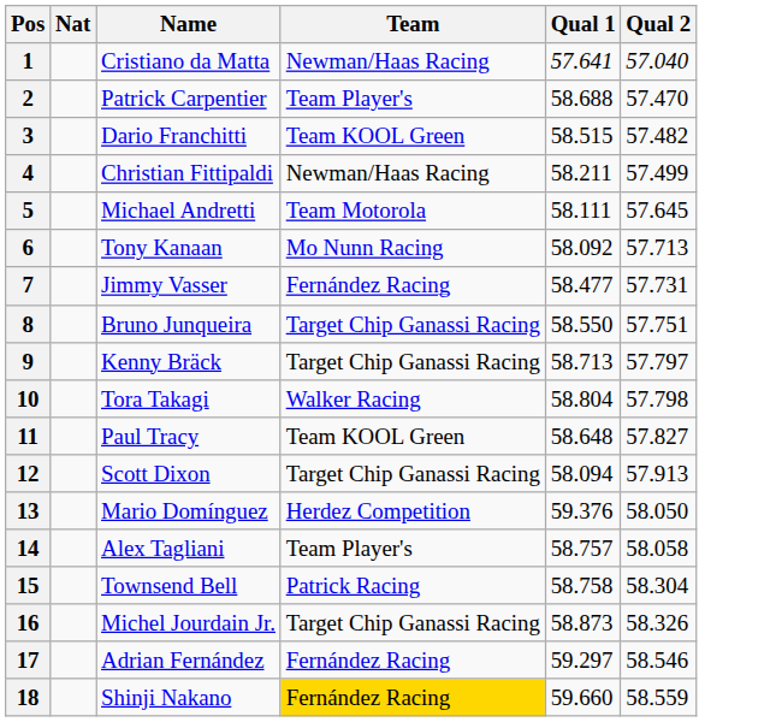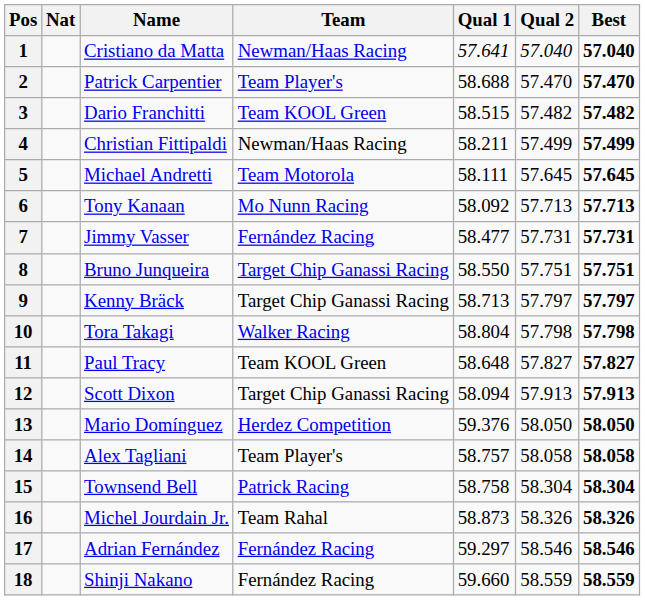 <table class="wikitable" style="font-size: 95%;">
 <tr>
 <th>Pos</th>
 <th>Nat</th>
 <th>Name</th>
 <th>Team</th>
 <th>Qual 1</th>
 <th>Qual 2</th>
+<th>Best</th>
 </tr>
 <tr>
 <th>1</th>
 <td></td>
 <td><a href='#'>Cristiano da Matta</a></td>
 <td><a href='#'>Newman/Haas Racing</a></td>
 <td><em>57.641</em></td>
 <td><em>57.040</em></td>
+<td><strong>57.040</strong></td>
 </tr>
 <tr>
 <th>2</th>
 <td></td>
 <td><a href='#'>Patrick Carpentier</a></td>
 <td><a href='#'>Team Player's</a></td>
 <td>58.688</td>
 <td>57.470</td>
+<td><strong>57.470</strong></td>
 </tr>
 <tr>
 <th>3</th>
 <td></td>
 <td><a href='#'>Dario Franchitti</a></td>
 <td><a href='#'>Team KOOL Green</a></td>
 <td>58.515</td>
 <td>57.482</td>
+<td><strong>57.482</strong></td>
 </tr>
 <tr>
 <th>4</th>
 <td></td>
 <td><a href='#'>Christian Fittipaldi</a></td>
 <td>Newman/Haas Racing</td>
 <td>58.211</td>
 <td>57.499</td>
+<td><strong>57.499</strong></td>
 </tr>
 <tr>
 <th>5</th>
 <td></td>
 <td><a href='#'>Michael Andretti</a></td>
 <td><a href='#'>Team Motorola</a></td>
 <td>58.111</td>
 <td>57.645</td>
+<td><strong>57.645</strong></td>
 </tr>
 <tr>
 <th>6</th>
 <td></td>
 <td><a href='#'>Tony Kanaan</a></td>
 <td><a href='#'>Mo Nunn Racing</a></td>
 <td>58.092</td>
 <td>57.713</td>
+<td><strong>57.713</strong></td>
 </tr>
 <tr>
 <th>7</th>
 <td></td>
 <td><a href='#'>Jimmy Vasser</a></td>
 <td><a href='#'>Fernández Racing</a></td>
 <td>58.477</td>
 <td>57.731</td>
+<td><strong>57.731</strong></td>
 </tr>
 <tr>
 <th>8</th>
 <td></td>
 <td><a href='#'>Bruno Junqueira</a></td>
 <td><a href='#'>Target Chip Ganassi Racing</a></td>
 <td>58.550</td>
 <td>57.751</td>
+<td><strong>57.751</strong></td>
 </tr>
 <tr>
 <th>9</th>
 <td></td>
 <td><a href='#'>Kenny Bräck</a></td>
 <td>Target Chip Ganassi Racing</td>
 <td>58.713</td>
 <td>57.797</td>
+<td><strong>57.797</strong></td>
 </tr>
 <tr>
 <th>10</th>
 <td></td>
 <td><a href='#'>Tora Takagi</a></td>
 <td><a href='#'>Walker Racing</a></td>
 <td>58.804</td>
 <td>57.798</td>
+<td><strong>57.798</strong></td>
 </tr>
 <tr>
 <th>11</th>
 <td></td>
 <td><a href='#'>Paul Tracy</a></td>
 <td>Team KOOL Green</td>
 <td>58.648</td>
 <td>57.827</td>
+<td><strong>57.827</strong></td>
 </tr>
 <tr>
 <th>12</th>
 <td></td>
 <td><a href='#'>Scott Dixon</a></td>
 <td>Target Chip Ganassi Racing</td>
 <td>58.094</td>
 <td>57.913</td>
+<td><strong>57.913</strong></td>
 </tr>
 <tr>
 <th>13</th>
 <td></td>
 <td><a href='#'>Mario Domínguez</a></td>
 <td><a href='#'>Herdez Competition</a></td>
 <td>59.376</td>
 <td>58.050</td>
+<td><strong>58.050</strong></td>
 </tr>
 <tr>
 <th>14</th>
 <td></td>
 <td><a href='#'>Alex Tagliani</a></td>
 <td>Team Player's</td>
 <td>58.757</td>
 <td>58.058</td>
+<td><strong>58.058</strong></td>
 </tr>
 <tr>
 <th>15</th>
 <td></td>
 <td><a href='#'>Townsend Bell</a></td>
 <td><a href='#'>Patrick Racing</a></td>
 <td>58.758</td>
 <td>58.304</td>
+<td><strong>58.304</strong></td>
 </tr>
 <tr>
 <th>16</th>
 <td></td>
 <td><a href='#'>Michel Jourdain Jr.</a></td>
-<td>Target Chip Ganassi Racing</td>
+<td>Team Rahal</td>
 <td>58.873</td>
 <td>58.326</td>
+<td><strong>58.326</strong></td>
 </tr>
 <tr>
 <th>17</th>
 <td></td>
 <td><a href='#'>Adrian Fernández</a></td>
 <td><a href='#'>Fernández Racing</a></td>
 <td>59.297</td>
 <td>58.546</td>
+<td><strong>58.546</strong></td>
 </tr>
 <tr>
 <th>18</th>
 <td></td>
 <td><a href='#'>Shinji Nakano</a></td>
-<td style="background: gold;">Fernández Racing</td>
+<td>Fernández Racing</td>
 <td>59.660</td>
 <td>58.559</td>
+<td><strong>58.559</strong></td>
 </tr>
 </table>
